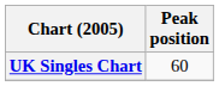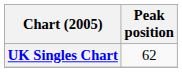 <table class="wikitable plainrowheaders">
 <tr>
 <th>Chart (2005)</th>
 <th>Peak<br>position</th>
 </tr>
 <tr>
 <th scope="row"><a href='#'>UK Singles Chart</a></th>
-<td align="center">60</td>
+<td align="center">62</td>
 </tr>
 <tr>
 </tr>
 </table>
